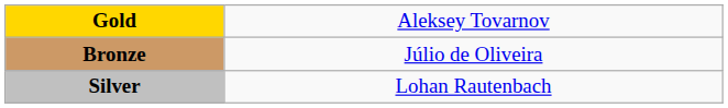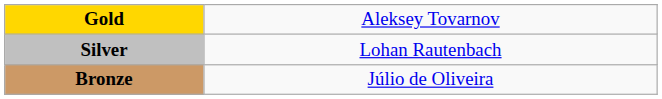 <table class="wikitable" style="text-align:center; " width="35%">
 <tr>
 <td bgcolor="gold"><strong>Gold</strong></td>
 <td><a href='#'>Aleksey Tovarnov</a><br>  <small><em></em></small></td>
 </tr>
 <tr>
+<td bgcolor="silver"><strong>Silver</strong></td>
+<td><a href='#'>Lohan Rautenbach</a><br>  <small><em></em></small></td>
+</tr>
+<tr>
 <td bgcolor="CC9966"><strong>Bronze</strong></td>
 <td><a href='#'>Júlio de Oliveira</a><br>  <small><em></em></small></td>
 </tr>
-<tr>
-<td bgcolor="silver"><strong>Silver</strong></td>
-<td><a href='#'>Lohan Rautenbach</a><br>  <small><em></em></small></td>
-</tr>
 </table>
